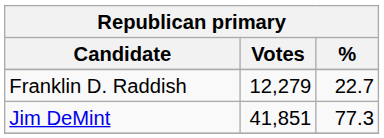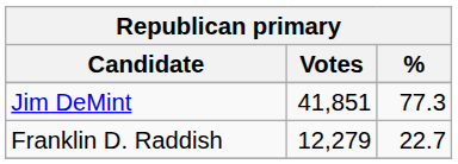 <table class="wikitable" align="left" style="margin: 1em 1em 1em 0; font-size: 95%;">
 <tr>
 <th colspan="3">Republican primary</th>
 </tr>
 <tr>
 <th colspan="1" style="width: 170px">Candidate</th>
 <th style="width: 50px">Votes</th>
 <th style="width: 40px">%</th>
 </tr>
 <tr>
 </tr>
 <tr>
+<td><a href='#'>Jim DeMint</a></td>
+<td align="right">41,851</td>
+<td align="right">77.3</td>
+</tr>
+<tr>
 <td>Franklin D. Raddish</td>
 <td align="right">12,279</td>
 <td align="right">22.7</td>
 </tr>
 <tr>
-<td><a href='#'>Jim DeMint</a></td>
-<td align="right">41,851</td>
-<td align="right">77.3</td>
-</tr>
-<tr>
 </tr>
 </table>
